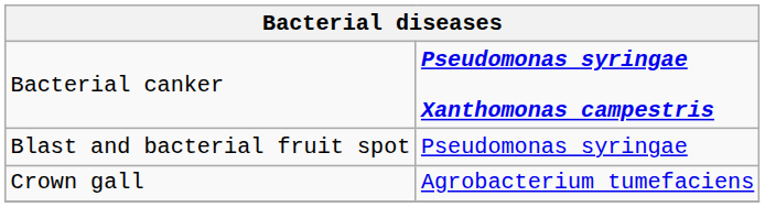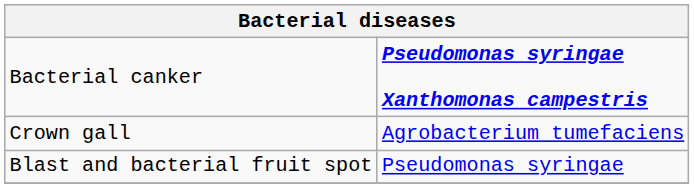 <table class="wikitable" style="clear:left">
 <tr>
 <th colspan=2><strong>Bacterial diseases</strong><br></th>
 </tr>
 <tr>
 <td>Bacterial canker</td>
 <td><strong><em><a href='#'>Pseudomonas syringae</a><em><br><strong><br></em></strong><a href='#'>Xanthomonas campestris</a><strong><em></td>
 </tr>
 <tr>
+<td>Crown gall</td>
+<td></em><a href='#'>Agrobacterium tumefaciens</a><em></td>
+</tr>
+<tr>
 <td>Blast and bacterial fruit spot</td>
 <td></em><a href='#'>Pseudomonas syringae</a><em></td>
 </tr>
 <tr>
-<td>Crown gall</td>
-<td></em><a href='#'>Agrobacterium tumefaciens</a><em></td>
-</tr>
-<tr>
 </tr>
 </table>
